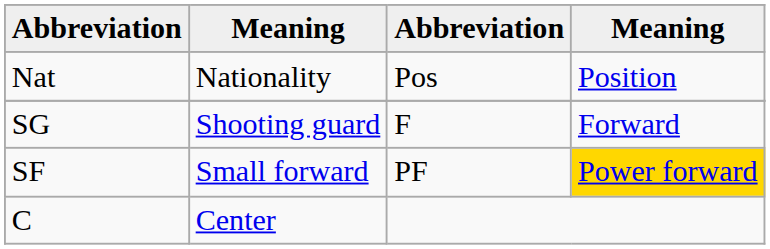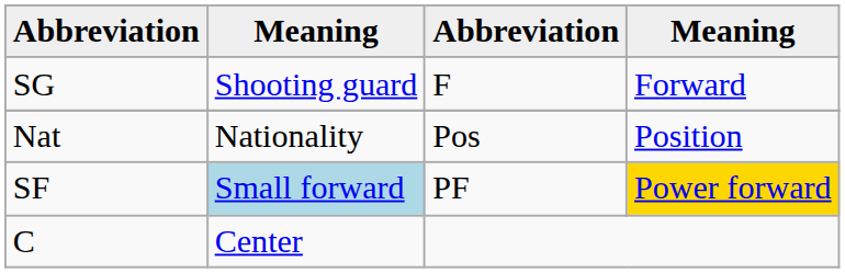 <table class="wikitable">
 <tr bgcolor="#efefef">
 <td><strong>Abbreviation</strong></td>
 <td align=center><strong>Meaning</strong></td>
 <td><strong>Abbreviation</strong></td>
 <td align=center><strong>Meaning</strong></td>
 </tr>
 <tr>
+<td>SG</td>
+<td><a href='#'>Shooting guard</a></td>
+<td>F</td>
+<td><a href='#'>Forward</a></td>
+</tr>
+<tr>
+</tr>
+<tr>
 <td>Nat</td>
 <td>Nationality</td>
 <td>Pos</td>
 <td><a href='#'>Position</a></td>
 </tr>
 <tr>
-</tr>
-<tr>
-<td>SG</td>
-<td><a href='#'>Shooting guard</a></td>
-<td>F</td>
-<td><a href='#'>Forward</a></td>
-</tr>
-<tr>
 <td>SF</td>
-<td><a href='#'>Small forward</a></td>
+<td style="background: lightblue;"><a href='#'>Small forward</a></td>
 <td>PF</td>
 <td style="background: gold;"><a href='#'>Power forward</a></td>
 </tr>
 <tr>
 <td>C</td>
 <td><a href='#'>Center</a> </td>
 </tr>
 </table>
